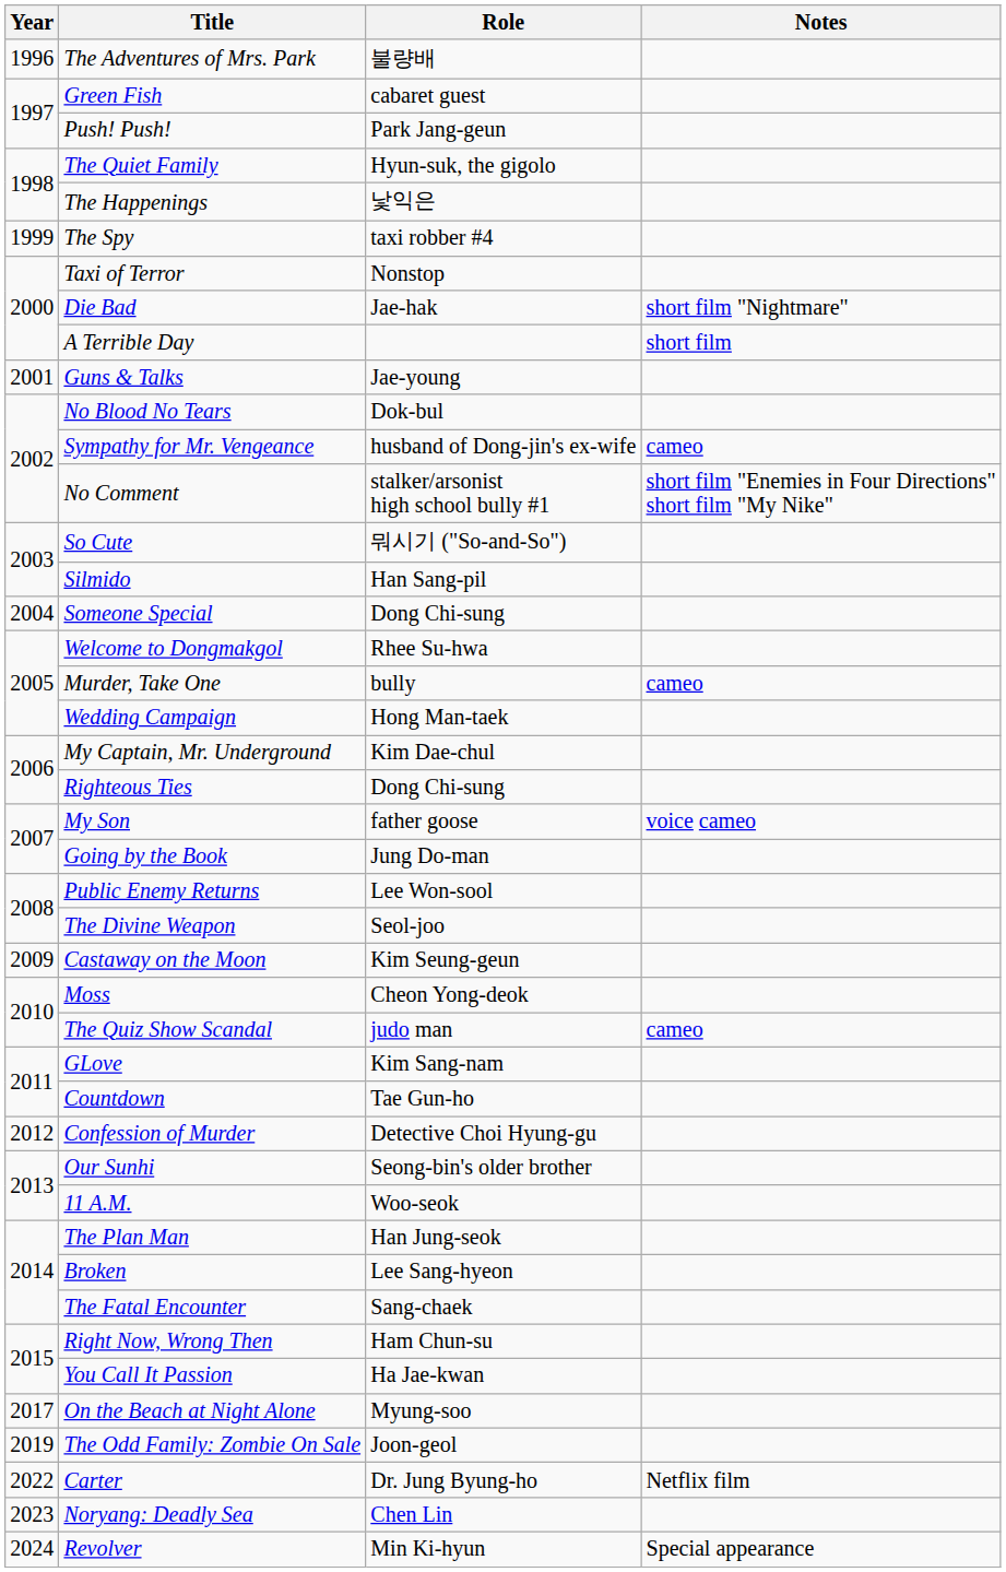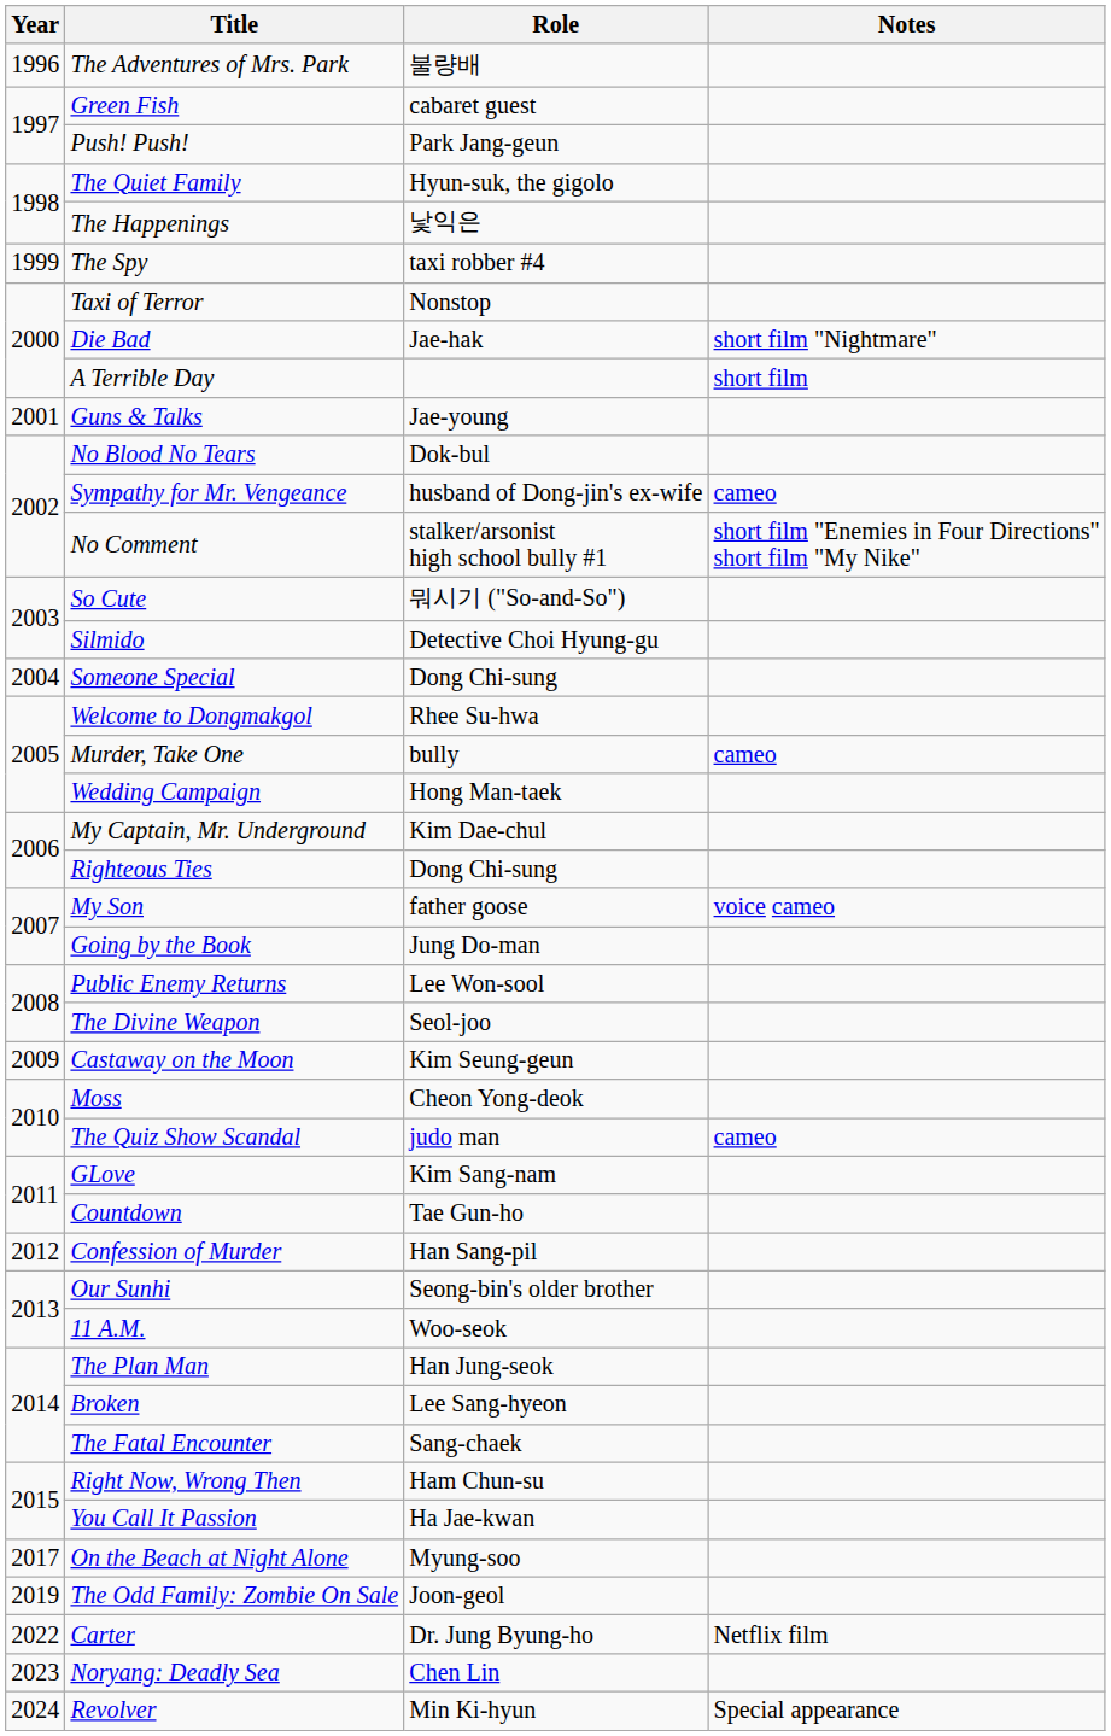 <table class="wikitable sortable">
 <tr>
 <th>Year</th>
 <th>Title</th>
 <th>Role</th>
 <th class="unsortable">Notes</th>
 </tr>
 <tr>
 <td>1996</td>
 <td><em>The Adventures of Mrs. Park</em></td>
 <td>불량배</td>
 <td></td>
 </tr>
 <tr>
 <td rowspan=2>1997</td>
 <td><em><a href='#'>Green Fish</a></em></td>
 <td>cabaret guest</td>
 <td></td>
 </tr>
 <tr>
 <td><em>Push! Push!</em></td>
 <td>Park Jang-geun</td>
 <td></td>
 </tr>
 <tr>
 <td rowspan="2">1998</td>
 <td><em><a href='#'>The Quiet Family</a></em></td>
 <td>Hyun-suk, the gigolo</td>
 <td></td>
 </tr>
 <tr>
 <td><em>The Happenings</em></td>
 <td>낯익은</td>
 <td></td>
 </tr>
 <tr>
 <td>1999</td>
 <td><em>The Spy</em></td>
 <td>taxi robber #4</td>
 <td></td>
 </tr>
 <tr>
 <td rowspan="3">2000</td>
 <td><em>Taxi of Terror</em></td>
 <td>Nonstop</td>
 <td></td>
 </tr>
 <tr>
 <td><em><a href='#'>Die Bad</a></em></td>
 <td>Jae-hak</td>
 <td><a href='#'>short film</a> "Nightmare"</td>
 </tr>
 <tr>
 <td><em>A Terrible Day</em></td>
 <td></td>
 <td><a href='#'>short film</a></td>
 </tr>
 <tr>
 <td>2001</td>
 <td><em><a href='#'>Guns & Talks</a></em></td>
 <td>Jae-young</td>
 <td></td>
 </tr>
 <tr>
 <td rowspan="3">2002</td>
 <td><em><a href='#'>No Blood No Tears</a></em></td>
 <td>Dok-bul</td>
 <td></td>
 </tr>
 <tr>
 <td><em><a href='#'>Sympathy for Mr. Vengeance</a></em></td>
 <td>husband of Dong-jin's ex-wife</td>
 <td><a href='#'>cameo</a></td>
 </tr>
 <tr>
 <td><em>No Comment</em></td>
 <td>stalker/arsonist <br> high school bully #1</td>
 <td><a href='#'>short film</a> "Enemies in Four Directions" <br> <a href='#'>short film</a> "My Nike"</td>
 </tr>
 <tr>
 <td rowspan=2>2003</td>
 <td><em><a href='#'>So Cute</a></em></td>
 <td>뭐시기 ("So-and-So")</td>
 <td></td>
 </tr>
 <tr>
 <td><em><a href='#'>Silmido</a></em></td>
-<td>Han Sang-pil</td>
+<td>Detective Choi Hyung-gu</td>
 <td></td>
 </tr>
 <tr>
 <td>2004</td>
 <td><em><a href='#'>Someone Special</a></em></td>
 <td>Dong Chi-sung</td>
 <td></td>
 </tr>
 <tr>
 <td rowspan="3">2005</td>
 <td><em><a href='#'>Welcome to Dongmakgol</a></em></td>
 <td>Rhee Su-hwa</td>
 <td></td>
 </tr>
 <tr>
 <td><em>Murder, Take One</em></td>
 <td>bully</td>
 <td><a href='#'>cameo</a></td>
 </tr>
 <tr>
 <td><em><a href='#'>Wedding Campaign</a></em></td>
 <td>Hong Man-taek</td>
 <td></td>
 </tr>
 <tr>
 <td rowspan="2">2006</td>
 <td><em>My Captain, Mr. Underground</em></td>
 <td>Kim Dae-chul</td>
 <td></td>
 </tr>
 <tr>
 <td><em><a href='#'>Righteous Ties</a></em></td>
 <td>Dong Chi-sung</td>
 <td></td>
 </tr>
 <tr>
 <td rowspan="2">2007</td>
 <td><em><a href='#'>My Son</a></em></td>
 <td>father goose</td>
 <td><a href='#'>voice</a> <a href='#'>cameo</a></td>
 </tr>
 <tr>
 <td><em><a href='#'>Going by the Book</a></em></td>
 <td>Jung Do-man</td>
 <td></td>
 </tr>
 <tr>
 <td rowspan="2">2008</td>
 <td><em><a href='#'>Public Enemy Returns</a></em></td>
 <td>Lee Won-sool</td>
 <td></td>
 </tr>
 <tr>
 <td><em><a href='#'>The Divine Weapon</a></em></td>
 <td>Seol-joo</td>
 <td></td>
 </tr>
 <tr>
 <td>2009</td>
 <td><em><a href='#'>Castaway on the Moon</a></em></td>
 <td>Kim Seung-geun</td>
 <td></td>
 </tr>
 <tr>
 <td rowspan=2>2010</td>
 <td><em><a href='#'>Moss</a></em></td>
 <td>Cheon Yong-deok</td>
 <td></td>
 </tr>
 <tr>
 <td><em><a href='#'>The Quiz Show Scandal</a></em></td>
 <td><a href='#'>judo</a> man</td>
 <td><a href='#'>cameo</a></td>
 </tr>
 <tr>
 <td rowspan="2">2011</td>
 <td><em><a href='#'>GLove</a></em></td>
 <td>Kim Sang-nam</td>
 <td></td>
 </tr>
 <tr>
 <td><em><a href='#'>Countdown</a></em></td>
 <td>Tae Gun-ho</td>
 <td></td>
 </tr>
 <tr>
 <td>2012</td>
 <td><em> <a href='#'>Confession of Murder</a> </em></td>
-<td>Detective Choi Hyung-gu</td>
+<td>Han Sang-pil</td>
 <td></td>
 </tr>
 <tr>
 <td rowspan="2">2013</td>
 <td><em><a href='#'>Our Sunhi</a></em></td>
 <td>Seong-bin's older brother</td>
 <td></td>
 </tr>
 <tr>
 <td><em><a href='#'>11 A.M.</a></em></td>
 <td>Woo-seok</td>
 <td></td>
 </tr>
 <tr>
 <td rowspan=3>2014</td>
 <td><em><a href='#'>The Plan Man</a></em></td>
 <td>Han Jung-seok</td>
 <td></td>
 </tr>
 <tr>
 <td><em><a href='#'>Broken</a></em></td>
 <td>Lee Sang-hyeon</td>
 <td></td>
 </tr>
 <tr>
 <td><em><a href='#'>The Fatal Encounter</a></em></td>
 <td>Sang-chaek</td>
 <td></td>
 </tr>
 <tr>
 <td rowspan="2">2015</td>
 <td><em><a href='#'>Right Now, Wrong Then</a></em></td>
 <td>Ham Chun-su</td>
 <td></td>
 </tr>
 <tr>
 <td><em><a href='#'>You Call It Passion</a></em></td>
 <td>Ha Jae-kwan</td>
 <td></td>
 </tr>
 <tr>
 <td>2017</td>
 <td><em><a href='#'>On the Beach at Night Alone</a></em></td>
 <td>Myung-soo</td>
 <td></td>
 </tr>
 <tr>
 <td>2019</td>
 <td><em><a href='#'>The Odd Family: Zombie On Sale</a></em></td>
 <td>Joon-geol</td>
 <td></td>
 </tr>
 <tr>
 <td>2022</td>
 <td><em><a href='#'>Carter</a></em></td>
 <td>Dr. Jung Byung-ho</td>
 <td>Netflix film</td>
 </tr>
 <tr>
 <td>2023</td>
 <td><em><a href='#'>Noryang: Deadly Sea</a></em></td>
 <td><a href='#'>Chen Lin</a></td>
 <td></td>
 </tr>
 <tr>
 <td>2024</td>
 <td><em><a href='#'>Revolver</a></em></td>
 <td>Min Ki-hyun</td>
 <td>Special appearance</td>
 </tr>
 </table>
